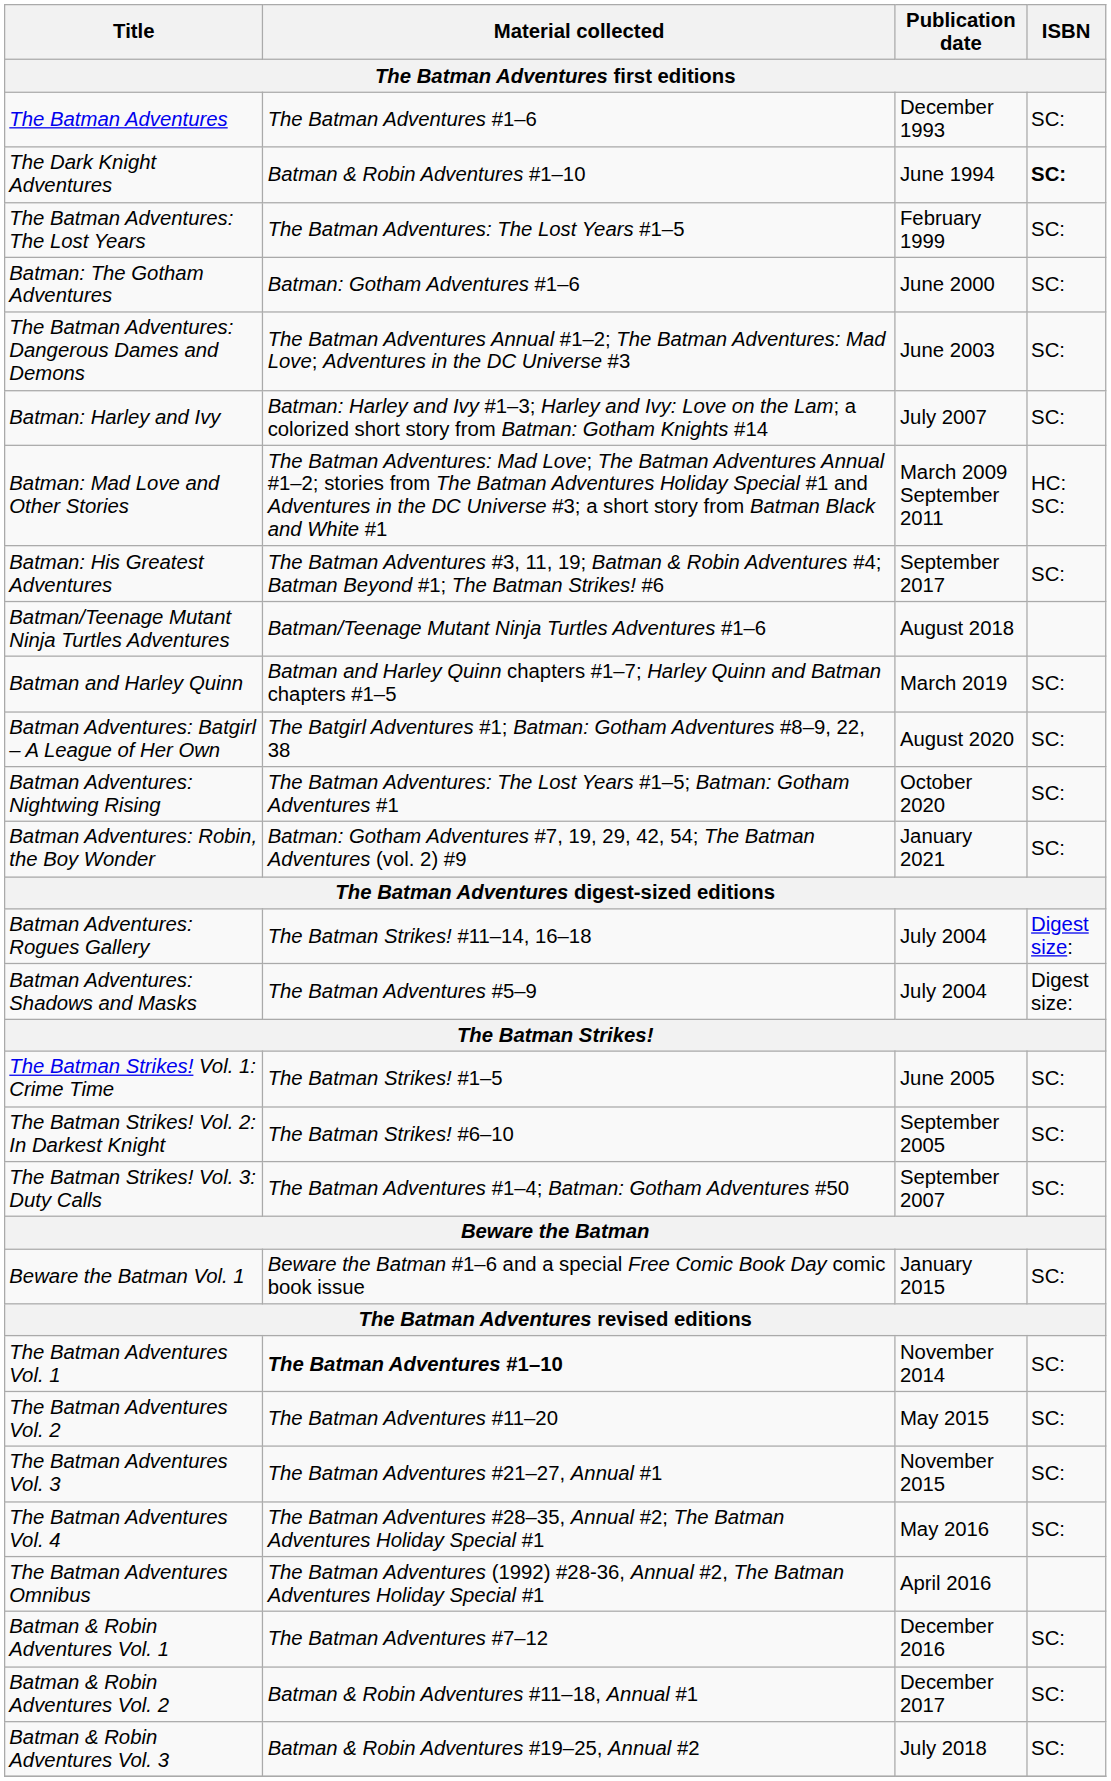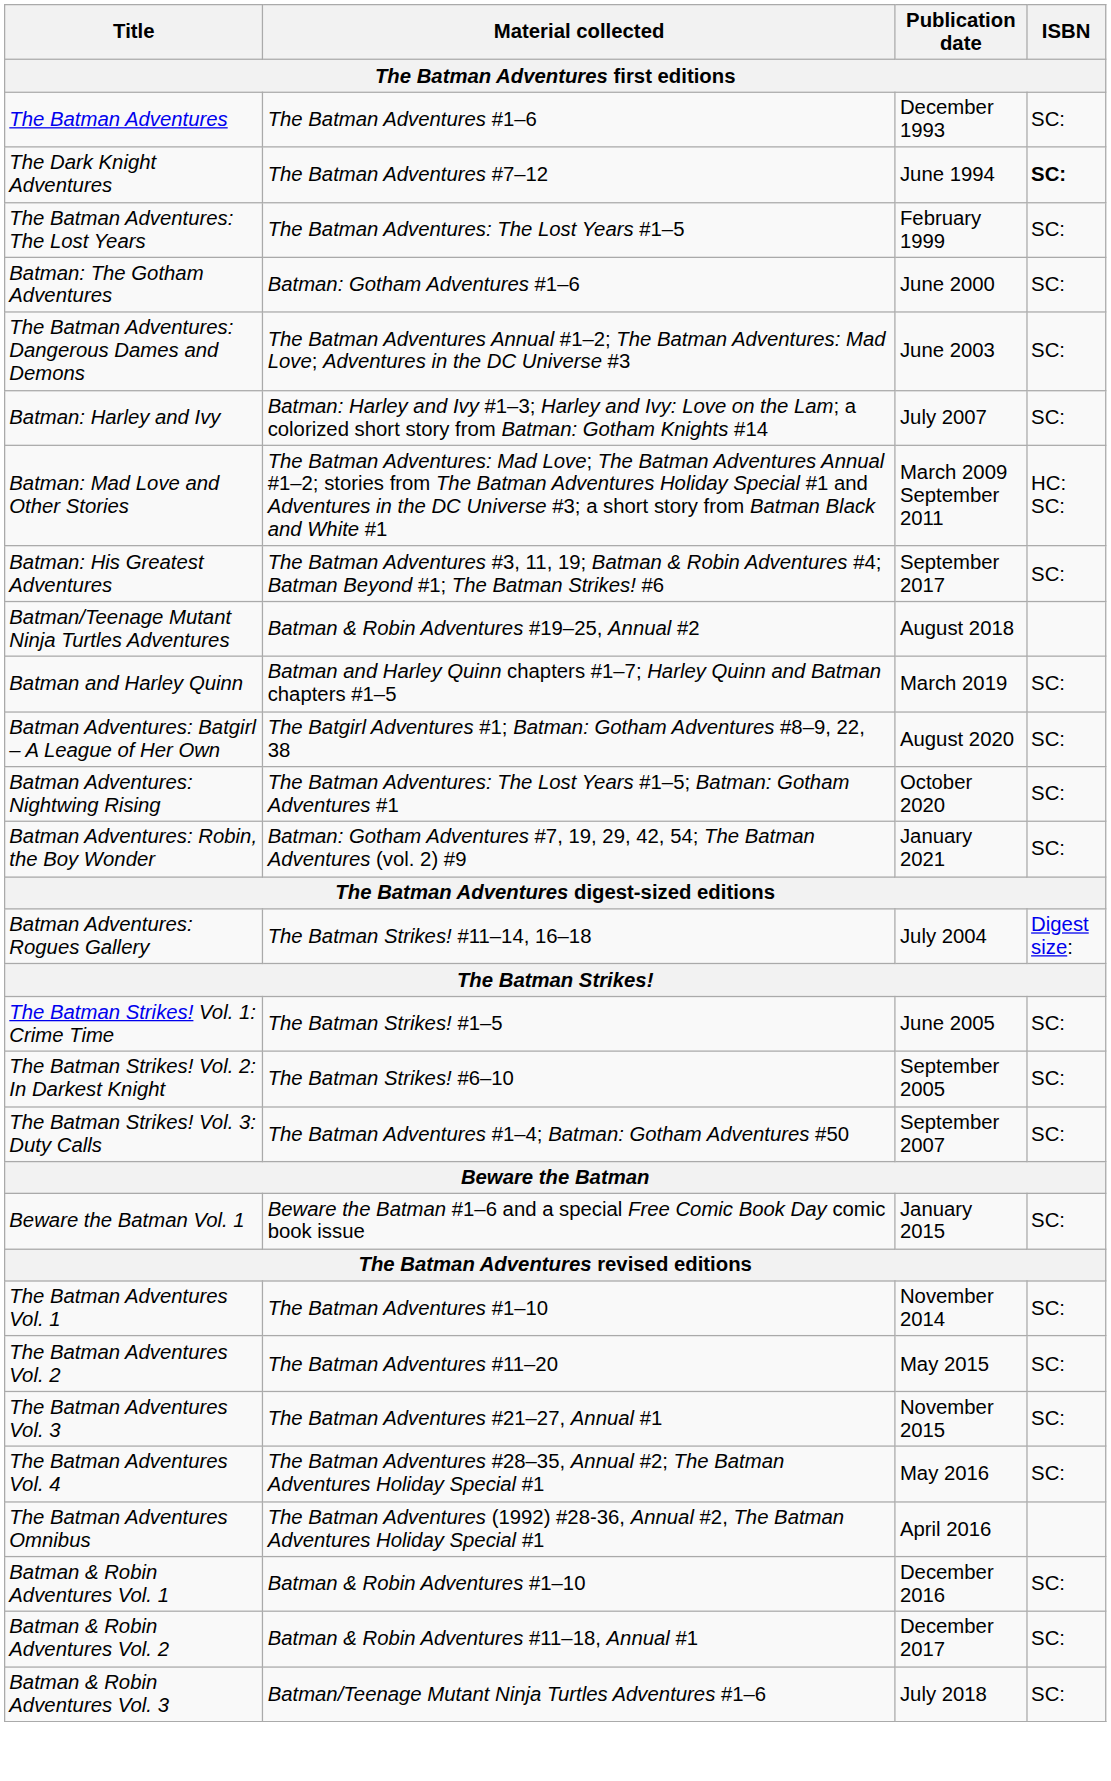 <table class="wikitable collapsible">
 <tr>
 <th>Title</th>
 <th>Material collected</th>
 <th>Publication date</th>
 <th>ISBN</th>
 </tr>
 <tr>
 <th colspan="4"><em>The Batman Adventures</em> first editions</th>
 </tr>
 <tr>
 <td><em><a href='#'>The Batman Adventures</a></em></td>
 <td><em>The Batman Adventures</em> #1–6</td>
 <td>December 1993</td>
 <td>SC: </td>
 </tr>
 <tr>
 <td><em>The Dark Knight Adventures</em></td>
-<td><em>Batman & Robin Adventures</em> #1–10</td>
+<td><em>The Batman Adventures</em> #7–12</td>
 <td>June 1994</td>
 <td><strong>SC: </strong></td>
 </tr>
 <tr>
 <td><em>The Batman Adventures: The Lost Years</em></td>
 <td><em>The Batman Adventures: The Lost Years</em> #1–5</td>
 <td>February 1999</td>
 <td>SC: </td>
 </tr>
 <tr>
 <td><em>Batman: The Gotham Adventures</em></td>
 <td><em>Batman: Gotham Adventures</em> #1–6</td>
 <td>June 2000</td>
 <td>SC: </td>
 </tr>
 <tr>
 <td><em>The Batman Adventures: Dangerous Dames and Demons</em></td>
 <td><em>The Batman Adventures Annual</em> #1–2; <em>The Batman Adventures: Mad Love</em>; <em>Adventures in the DC Universe</em> #3</td>
 <td>June 2003</td>
 <td>SC: </td>
 </tr>
 <tr>
 <td><em>Batman: Harley and Ivy</em></td>
 <td><em>Batman: Harley and Ivy</em> #1–3; <em>Harley and Ivy: Love on the Lam</em>; a colorized short story from <em>Batman: Gotham Knights</em> #14</td>
 <td>July 2007</td>
 <td>SC: </td>
 </tr>
 <tr>
 <td><em>Batman: Mad Love and Other Stories</em></td>
 <td><em>The Batman Adventures: Mad Love</em>; <em>The Batman Adventures Annual</em> #1–2; stories from <em>The Batman Adventures Holiday Special</em> #1 and <em>Adventures in the DC Universe</em> #3; a short story from <em>Batman Black and White</em> #1</td>
 <td>March 2009<br>September 2011</td>
 <td>HC: <br>SC: </td>
 </tr>
 <tr>
 <td><em>Batman: His Greatest Adventures</em></td>
 <td><em>The Batman Adventures</em> #3, 11, 19; <em>Batman & Robin Adventures</em> #4; <em>Batman Beyond</em> #1; <em>The Batman Strikes!</em> #6</td>
 <td>September 2017</td>
 <td>SC: </td>
 </tr>
 <tr>
 <td><em>Batman/Teenage Mutant Ninja Turtles Adventures</em></td>
-<td><em>Batman/Teenage Mutant Ninja Turtles Adventures</em> #1–6</td>
+<td><em>Batman & Robin Adventures</em> #19–25, <em>Annual</em> #2</td>
 <td>August 2018</td>
 <td></td>
 </tr>
 <tr>
 <td><em>Batman and Harley Quinn</em></td>
 <td><em>Batman and Harley Quinn</em> chapters #1–7; <em>Harley Quinn and Batman</em> chapters #1–5</td>
 <td>March 2019</td>
 <td>SC: </td>
 </tr>
 <tr>
 <td><em>Batman Adventures: Batgirl – A League of Her Own</em></td>
 <td><em>The Batgirl Adventures</em> #1; <em>Batman: Gotham Adventures</em> #8–9, 22, 38</td>
 <td>August 2020</td>
 <td>SC: </td>
 </tr>
 <tr>
 <td><em>Batman Adventures: Nightwing Rising</em></td>
 <td><em>The Batman Adventures: The Lost Years</em> #1–5; <em>Batman: Gotham Adventures</em> #1</td>
 <td>October 2020</td>
 <td>SC: </td>
 </tr>
 <tr>
 <td><em>Batman Adventures: Robin, the Boy Wonder</em></td>
 <td><em>Batman: Gotham Adventures</em> #7, 19, 29, 42, 54; <em>The Batman Adventures</em> (vol. 2) #9</td>
 <td>January 2021</td>
 <td>SC: </td>
 </tr>
 <tr>
 <th colspan="4"><em>The Batman Adventures</em> digest-sized editions</th>
 </tr>
 <tr>
 <td><em>Batman Adventures: Rogues Gallery</em></td>
 <td><em>The Batman Strikes!</em> #11–14, 16–18</td>
 <td>July 2004</td>
 <td><a href='#'>Digest size</a>: </td>
 </tr>
 <tr>
-<td><em>Batman Adventures: Shadows and Masks</em></td>
-<td><em>The Batman Adventures</em> #5–9</td>
-<td>July 2004</td>
-<td>Digest size: </td>
-</tr>
-<tr>
 <th colspan="4"><em>The Batman Strikes!</em></th>
 </tr>
 <tr>
 <td><em><a href='#'>The Batman Strikes!</a> Vol. 1: Crime Time</em></td>
 <td><em>The Batman Strikes!</em> #1–5</td>
 <td>June 2005</td>
 <td>SC: </td>
 </tr>
 <tr>
 <td><em>The Batman Strikes! Vol. 2: In Darkest Knight</em></td>
 <td><em>The Batman Strikes!</em> #6–10</td>
 <td>September 2005</td>
 <td>SC: </td>
 </tr>
 <tr>
 <td><em>The Batman Strikes! Vol. 3: Duty Calls</em></td>
 <td><em>The Batman Adventures</em> #1–4; <em>Batman: Gotham Adventures</em> #50</td>
 <td>September 2007</td>
 <td>SC: </td>
 </tr>
 <tr>
 <th colspan="4"><em>Beware the Batman</em></th>
 </tr>
 <tr>
 <td><em>Beware the Batman Vol. 1</em></td>
 <td><em>Beware the Batman</em> #1–6 and a special <em>Free Comic Book Day</em> comic book issue</td>
 <td>January 2015</td>
 <td>SC: </td>
 </tr>
 <tr>
 <th colspan="4"><em>The Batman Adventures</em> revised editions</th>
 </tr>
 <tr>
 <td><em>The Batman Adventures Vol. 1</em></td>
-<td><strong><em>The Batman Adventures</em> #1–10</strong></td>
+<td><em>The Batman Adventures</em> #1–10</td>
 <td>November 2014</td>
 <td>SC: </td>
 </tr>
 <tr>
 <td><em>The Batman Adventures Vol. 2</em></td>
 <td><em>The Batman Adventures</em> #11–20</td>
 <td>May 2015</td>
 <td>SC: </td>
 </tr>
 <tr>
 <td><em>The Batman Adventures Vol. 3</em></td>
 <td><em>The Batman Adventures</em> #21–27, <em>Annual</em> #1</td>
 <td>November 2015</td>
 <td>SC: </td>
 </tr>
 <tr>
 <td><em>The Batman Adventures Vol. 4</em></td>
 <td><em>The Batman Adventures</em> #28–35, <em>Annual</em> #2; <em>The Batman Adventures Holiday Special</em> #1</td>
 <td>May 2016</td>
 <td>SC: </td>
 </tr>
 <tr>
 <td><em>The Batman Adventures Omnibus</em></td>
 <td><em>The Batman Adventures</em> (1992) #28-36, <em>Annual</em> #2, <em>The Batman Adventures Holiday Special #</em>1</td>
 <td>April 2016</td>
 <td></td>
 </tr>
 <tr>
 <td><em>Batman & Robin Adventures Vol. 1</em></td>
-<td><em>The Batman Adventures</em> #7–12</td>
+<td><em>Batman & Robin Adventures</em> #1–10</td>
 <td>December 2016</td>
 <td>SC: </td>
 </tr>
 <tr>
 <td><em>Batman & Robin Adventures Vol. 2</em></td>
 <td><em>Batman & Robin Adventures</em> #11–18, <em>Annual</em> #1</td>
 <td>December 2017</td>
 <td>SC: </td>
 </tr>
 <tr>
 <td><em>Batman & Robin Adventures Vol. 3</em></td>
-<td><em>Batman & Robin Adventures</em> #19–25, <em>Annual</em> #2</td>
+<td><em>Batman/Teenage Mutant Ninja Turtles Adventures</em> #1–6</td>
 <td>July 2018</td>
 <td>SC: </td>
 </tr>
 <tr>
 </tr>
 </table>
